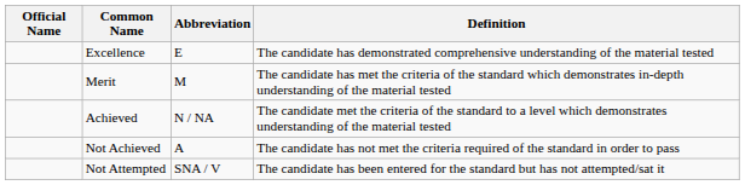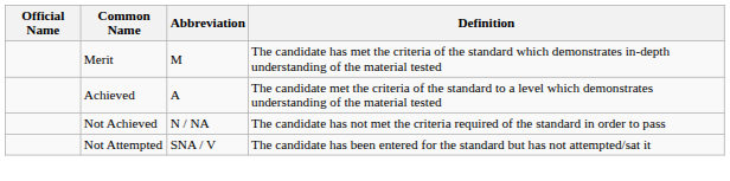 <table class="wikitable" border="1">
 <tr>
 <th>Official Name</th>
 <th>Common Name</th>
 <th>Abbreviation</th>
 <th>Definition</th>
-</tr>
-<tr>
-<td></td>
-<td>Excellence</td>
-<td>E</td>
-<td>The candidate has demonstrated comprehensive understanding of the material tested</td>
 </tr>
 <tr>
 <td></td>
 <td>Merit</td>
 <td>M</td>
 <td>The candidate has met the criteria of the standard which demonstrates in-depth understanding of the material tested</td>
 </tr>
 <tr>
 <td></td>
 <td>Achieved</td>
-<td>N / NA</td>
+<td>A</td>
 <td>The candidate met the criteria of the standard to a level which demonstrates understanding of the material tested</td>
 </tr>
 <tr>
 <td></td>
 <td>Not Achieved</td>
-<td>A</td>
+<td>N / NA</td>
 <td>The candidate has not met the criteria required of the standard in order to pass</td>
 </tr>
 <tr>
 <td></td>
 <td>Not Attempted</td>
 <td>SNA / V</td>
 <td>The candidate has been entered for the standard but has not attempted/sat it</td>
 </tr>
 </table>
